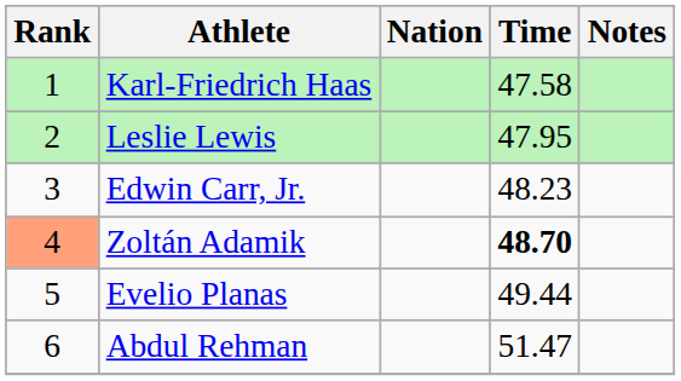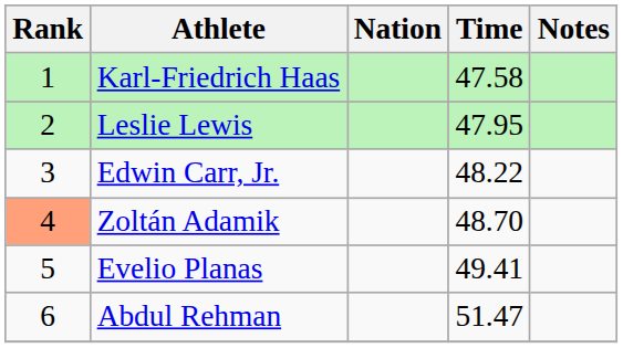 <table class="wikitable sortable" style="text-align:center">
 <tr>
 <th>Rank</th>
 <th>Athlete</th>
 <th>Nation</th>
 <th>Time</th>
 <th>Notes</th>
 </tr>
 <tr bgcolor=bbf3bb>
 <td>1</td>
 <td align=left><a href='#'>Karl-Friedrich Haas</a></td>
 <td align=left></td>
 <td>47.58</td>
 <td></td>
 </tr>
 <tr bgcolor=bbf3bb>
 <td>2</td>
 <td align=left><a href='#'>Leslie Lewis</a></td>
 <td align=left></td>
 <td>47.95</td>
 <td></td>
 </tr>
 <tr>
 <td>3</td>
 <td align=left><a href='#'>Edwin Carr, Jr.</a></td>
 <td align=left></td>
-<td>48.23</td>
+<td>48.22</td>
 <td></td>
 </tr>
 <tr>
 <td style="background: lightsalmon;">4</td>
 <td align=left><a href='#'>Zoltán Adamik</a></td>
 <td align=left></td>
-<td><strong>48.70</strong></td>
+<td>48.70</td>
 <td></td>
 </tr>
 <tr>
 <td>5</td>
 <td align=left><a href='#'>Evelio Planas</a></td>
 <td align=left></td>
-<td>49.44</td>
+<td>49.41</td>
 <td></td>
 </tr>
 <tr>
 <td>6</td>
 <td align=left><a href='#'>Abdul Rehman</a></td>
 <td align=left></td>
 <td>51.47</td>
 <td></td>
 </tr>
 <tr>
 </tr>
 </table>
